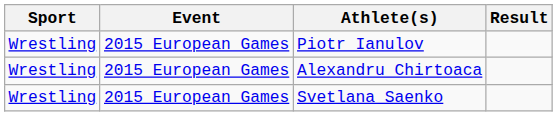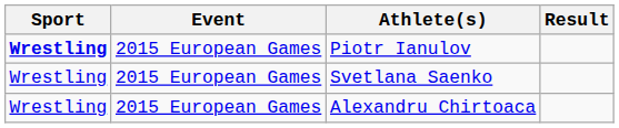 <table border="1" class="wikitable">
 <tr>
 <th>Sport</th>
 <th>Event</th>
 <th>Athlete(s)</th>
 <th>Result</th>
 </tr>
 <tr>
+<td><strong><a href='#'>Wrestling</a></strong></td>
+<td><a href='#'>2015 European Games</a></td>
+<td><a href='#'>Piotr Ianulov</a></td>
+<td align="center"></td>
+</tr>
+<tr>
 <td><a href='#'>Wrestling</a></td>
 <td><a href='#'>2015 European Games</a></td>
-<td><a href='#'>Piotr Ianulov</a></td>
+<td><a href='#'>Svetlana Saenko</a></td>
 <td align="center"></td>
 </tr>
 <tr>
 <td><a href='#'>Wrestling</a></td>
 <td><a href='#'>2015 European Games</a></td>
 <td><a href='#'>Alexandru Chirtoaca</a></td>
 <td align="center"></td>
 </tr>
-<tr>
-<td><a href='#'>Wrestling</a></td>
-<td><a href='#'>2015 European Games</a></td>
-<td><a href='#'>Svetlana Saenko</a></td>
-<td align="center"></td>
-</tr>
 </table>
